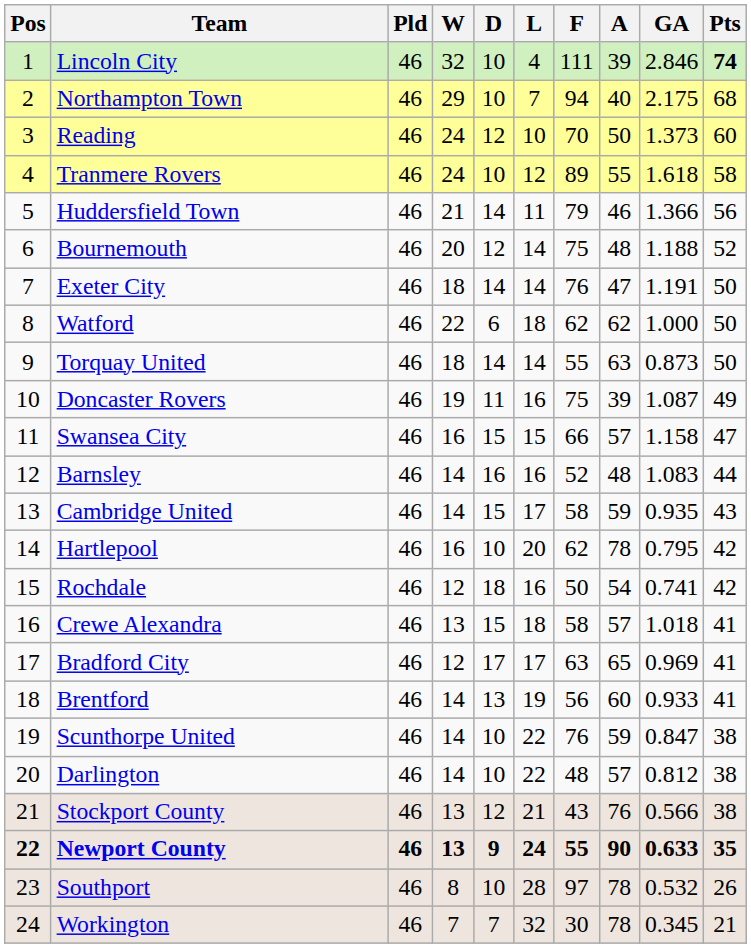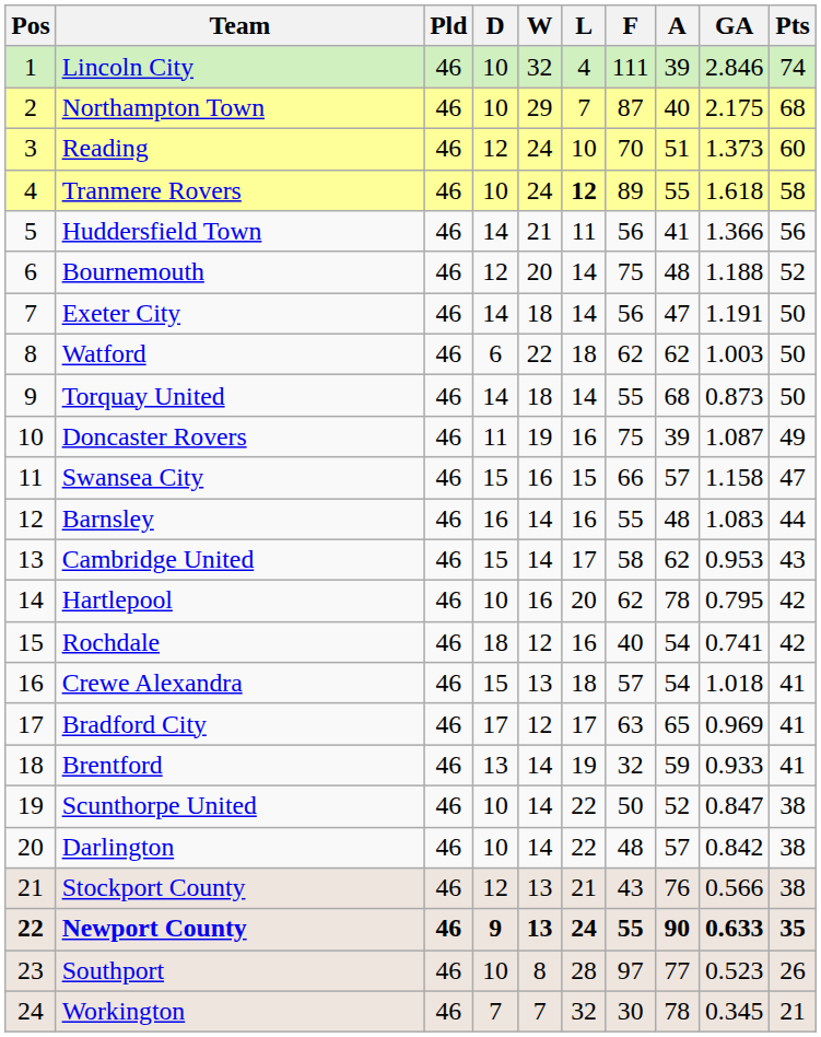 <table class="wikitable" style="text-align:center">
 <tr>
 <th width=20>Pos</th>
 <th width=220>Team</th>
 <th width=20>Pld</th>
+<th width=20>D</th>
 <th width=20>W</th>
-<th width=20>D</th>
 <th width=20>L</th>
 <th width=20>F</th>
 <th width=20>A</th>
 <th width=20>GA</th>
 <th width=20>Pts</th>
 </tr>
 <tr style="background:#D0F0C0;">
 <td>1</td>
 <td align="left"><a href='#'>Lincoln City</a></td>
 <td>46</td>
+<td>10</td>
 <td>32</td>
-<td>10</td>
 <td>4</td>
 <td>111</td>
 <td>39</td>
 <td>2.846</td>
-<td><strong>74</strong></td>
+<td>74</td>
 </tr>
 <tr style="background:#FFFF99;">
 <td>2</td>
 <td align="left"><a href='#'>Northampton Town</a></td>
 <td>46</td>
+<td>10</td>
 <td>29</td>
-<td>10</td>
 <td>7</td>
-<td>94</td>
+<td>87</td>
 <td>40</td>
 <td>2.175</td>
 <td>68</td>
 </tr>
 <tr style="background:#FFFF99;">
 <td>3</td>
 <td align="left"><a href='#'>Reading</a></td>
 <td>46</td>
+<td>12</td>
 <td>24</td>
-<td>12</td>
 <td>10</td>
 <td>70</td>
-<td>50</td>
+<td>51</td>
 <td>1.373</td>
 <td>60</td>
 </tr>
 <tr style="background:#FFFF99;">
 <td>4</td>
 <td align="left"><a href='#'>Tranmere Rovers</a></td>
 <td>46</td>
+<td>10</td>
 <td>24</td>
-<td>10</td>
-<td>12</td>
+<td><strong>12</strong></td>
 <td>89</td>
 <td>55</td>
 <td>1.618</td>
 <td>58</td>
 </tr>
 <tr>
 <td>5</td>
 <td align="left"><a href='#'>Huddersfield Town</a></td>
 <td>46</td>
+<td>14</td>
 <td>21</td>
-<td>14</td>
 <td>11</td>
-<td>79</td>
-<td>46</td>
+<td>56</td>
+<td>41</td>
 <td>1.366</td>
 <td>56</td>
 </tr>
 <tr>
 <td>6</td>
 <td align="left"><a href='#'>Bournemouth</a></td>
 <td>46</td>
+<td>12</td>
 <td>20</td>
-<td>12</td>
 <td>14</td>
 <td>75</td>
 <td>48</td>
 <td>1.188</td>
 <td>52</td>
 </tr>
 <tr>
 <td>7</td>
 <td align="left"><a href='#'>Exeter City</a></td>
 <td>46</td>
+<td>14</td>
 <td>18</td>
 <td>14</td>
-<td>14</td>
-<td>76</td>
+<td>56</td>
 <td>47</td>
 <td>1.191</td>
 <td>50</td>
 </tr>
 <tr>
 <td>8</td>
 <td align="left"><a href='#'>Watford</a></td>
 <td>46</td>
+<td>6</td>
 <td>22</td>
-<td>6</td>
 <td>18</td>
 <td>62</td>
 <td>62</td>
-<td>1.000</td>
+<td>1.003</td>
 <td>50</td>
 </tr>
 <tr>
 <td>9</td>
 <td align="left"><a href='#'>Torquay United</a></td>
 <td>46</td>
+<td>14</td>
 <td>18</td>
 <td>14</td>
-<td>14</td>
 <td>55</td>
-<td>63</td>
+<td>68</td>
 <td>0.873</td>
 <td>50</td>
 </tr>
 <tr>
 <td>10</td>
 <td align="left"><a href='#'>Doncaster Rovers</a></td>
 <td>46</td>
+<td>11</td>
 <td>19</td>
-<td>11</td>
 <td>16</td>
 <td>75</td>
 <td>39</td>
 <td>1.087</td>
 <td>49</td>
 </tr>
 <tr>
 <td>11</td>
 <td align="left"><a href='#'>Swansea City</a></td>
 <td>46</td>
+<td>15</td>
 <td>16</td>
-<td>15</td>
 <td>15</td>
 <td>66</td>
 <td>57</td>
 <td>1.158</td>
 <td>47</td>
 </tr>
 <tr>
 <td>12</td>
 <td align="left"><a href='#'>Barnsley</a></td>
 <td>46</td>
+<td>16</td>
 <td>14</td>
 <td>16</td>
-<td>16</td>
-<td>52</td>
+<td>55</td>
 <td>48</td>
 <td>1.083</td>
 <td>44</td>
 </tr>
 <tr>
 <td>13</td>
 <td align="left"><a href='#'>Cambridge United</a></td>
 <td>46</td>
+<td>15</td>
 <td>14</td>
-<td>15</td>
 <td>17</td>
 <td>58</td>
-<td>59</td>
-<td>0.935</td>
+<td>62</td>
+<td>0.953</td>
 <td>43</td>
 </tr>
 <tr>
 <td>14</td>
 <td align="left"><a href='#'>Hartlepool</a></td>
 <td>46</td>
+<td>10</td>
 <td>16</td>
-<td>10</td>
 <td>20</td>
 <td>62</td>
 <td>78</td>
 <td>0.795</td>
 <td>42</td>
 </tr>
 <tr>
 <td>15</td>
 <td align="left"><a href='#'>Rochdale</a></td>
 <td>46</td>
+<td>18</td>
 <td>12</td>
-<td>18</td>
 <td>16</td>
-<td>50</td>
+<td>40</td>
 <td>54</td>
 <td>0.741</td>
 <td>42</td>
 </tr>
 <tr>
 <td>16</td>
 <td align="left"><a href='#'>Crewe Alexandra</a></td>
 <td>46</td>
+<td>15</td>
 <td>13</td>
-<td>15</td>
 <td>18</td>
-<td>58</td>
 <td>57</td>
+<td>54</td>
 <td>1.018</td>
 <td>41</td>
 </tr>
 <tr>
 <td>17</td>
 <td align="left"><a href='#'>Bradford City</a></td>
 <td>46</td>
+<td>17</td>
 <td>12</td>
-<td>17</td>
 <td>17</td>
 <td>63</td>
 <td>65</td>
 <td>0.969</td>
 <td>41</td>
 </tr>
 <tr>
 <td>18</td>
 <td align="left"><a href='#'>Brentford</a></td>
 <td>46</td>
+<td>13</td>
 <td>14</td>
-<td>13</td>
 <td>19</td>
-<td>56</td>
-<td>60</td>
+<td>32</td>
+<td>59</td>
 <td>0.933</td>
 <td>41</td>
 </tr>
 <tr>
 <td>19</td>
 <td align="left"><a href='#'>Scunthorpe United</a></td>
 <td>46</td>
+<td>10</td>
 <td>14</td>
-<td>10</td>
 <td>22</td>
-<td>76</td>
-<td>59</td>
+<td>50</td>
+<td>52</td>
 <td>0.847</td>
 <td>38</td>
 </tr>
 <tr>
 <td>20</td>
 <td align="left"><a href='#'>Darlington</a></td>
 <td>46</td>
+<td>10</td>
 <td>14</td>
-<td>10</td>
 <td>22</td>
 <td>48</td>
 <td>57</td>
-<td>0.812</td>
+<td>0.842</td>
 <td>38</td>
 </tr>
 <tr style="background:#eee5de;">
 <td>21</td>
 <td align="left"><a href='#'>Stockport County</a></td>
 <td>46</td>
+<td>12</td>
 <td>13</td>
-<td>12</td>
 <td>21</td>
 <td>43</td>
 <td>76</td>
 <td>0.566</td>
 <td>38</td>
 </tr>
 <tr style="background:#eee5de;">
 <td><strong>22</strong></td>
 <td align="left"><strong><a href='#'>Newport County</a></strong></td>
 <td><strong>46</strong></td>
+<td><strong>9</strong></td>
 <td><strong>13</strong></td>
-<td><strong>9</strong></td>
 <td><strong>24</strong></td>
 <td><strong>55</strong></td>
 <td><strong>90</strong></td>
 <td><strong>0.633</strong></td>
 <td><strong>35</strong></td>
 </tr>
 <tr style="background:#eee5de;">
 <td>23</td>
 <td align="left"><a href='#'>Southport</a></td>
 <td>46</td>
+<td>10</td>
 <td>8</td>
-<td>10</td>
 <td>28</td>
 <td>97</td>
-<td>78</td>
-<td>0.532</td>
+<td>77</td>
+<td>0.523</td>
 <td>26</td>
 </tr>
 <tr style="background:#eee5de;">
 <td>24</td>
 <td align="left"><a href='#'>Workington</a></td>
 <td>46</td>
 <td>7</td>
 <td>7</td>
 <td>32</td>
 <td>30</td>
 <td>78</td>
 <td>0.345</td>
 <td>21</td>
 </tr>
 </table>
